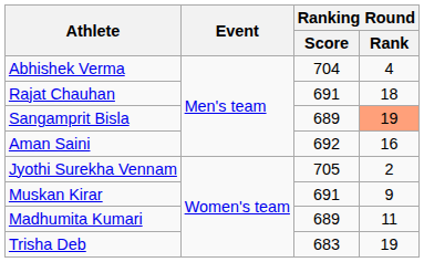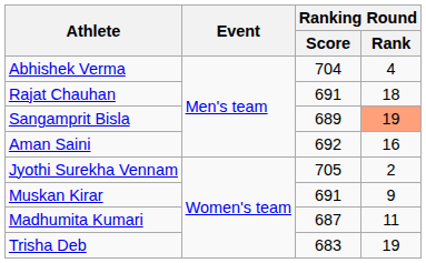 <table class=wikitable style="text-align:center; font-size:90%">
 <tr>
 <th rowspan="2">Athlete</th>
 <th rowspan="2">Event</th>
 <th colspan="2">Ranking Round</th>
 </tr>
 <tr>
 <th>Score</th>
 <th>Rank</th>
 </tr>
 <tr>
 <td align=left><a href='#'>Abhishek Verma</a></td>
 <td align=left rowspan="4"><a href='#'>Men's team</a></td>
 <td>704</td>
 <td>4</td>
 </tr>
 <tr>
 <td align=left><a href='#'>Rajat Chauhan</a></td>
 <td>691</td>
 <td>18</td>
 </tr>
 <tr>
 <td align=left><a href='#'>Sangamprit Bisla</a></td>
 <td>689</td>
 <td style="background: lightsalmon;">19</td>
 </tr>
 <tr>
 <td align=left><a href='#'>Aman Saini</a></td>
 <td>692</td>
 <td>16</td>
 </tr>
 <tr>
 <td align=left><a href='#'>Jyothi Surekha Vennam</a></td>
 <td align=left rowspan="4"><a href='#'>Women's team</a></td>
 <td>705</td>
 <td>2</td>
 </tr>
 <tr>
 <td align=left><a href='#'>Muskan Kirar</a></td>
 <td>691</td>
 <td>9</td>
 </tr>
 <tr>
 <td align=left><a href='#'>Madhumita Kumari</a></td>
-<td>689</td>
+<td>687</td>
 <td>11</td>
 </tr>
 <tr>
 <td align=left><a href='#'>Trisha Deb</a></td>
 <td>683</td>
 <td>19</td>
 </tr>
 </table>
